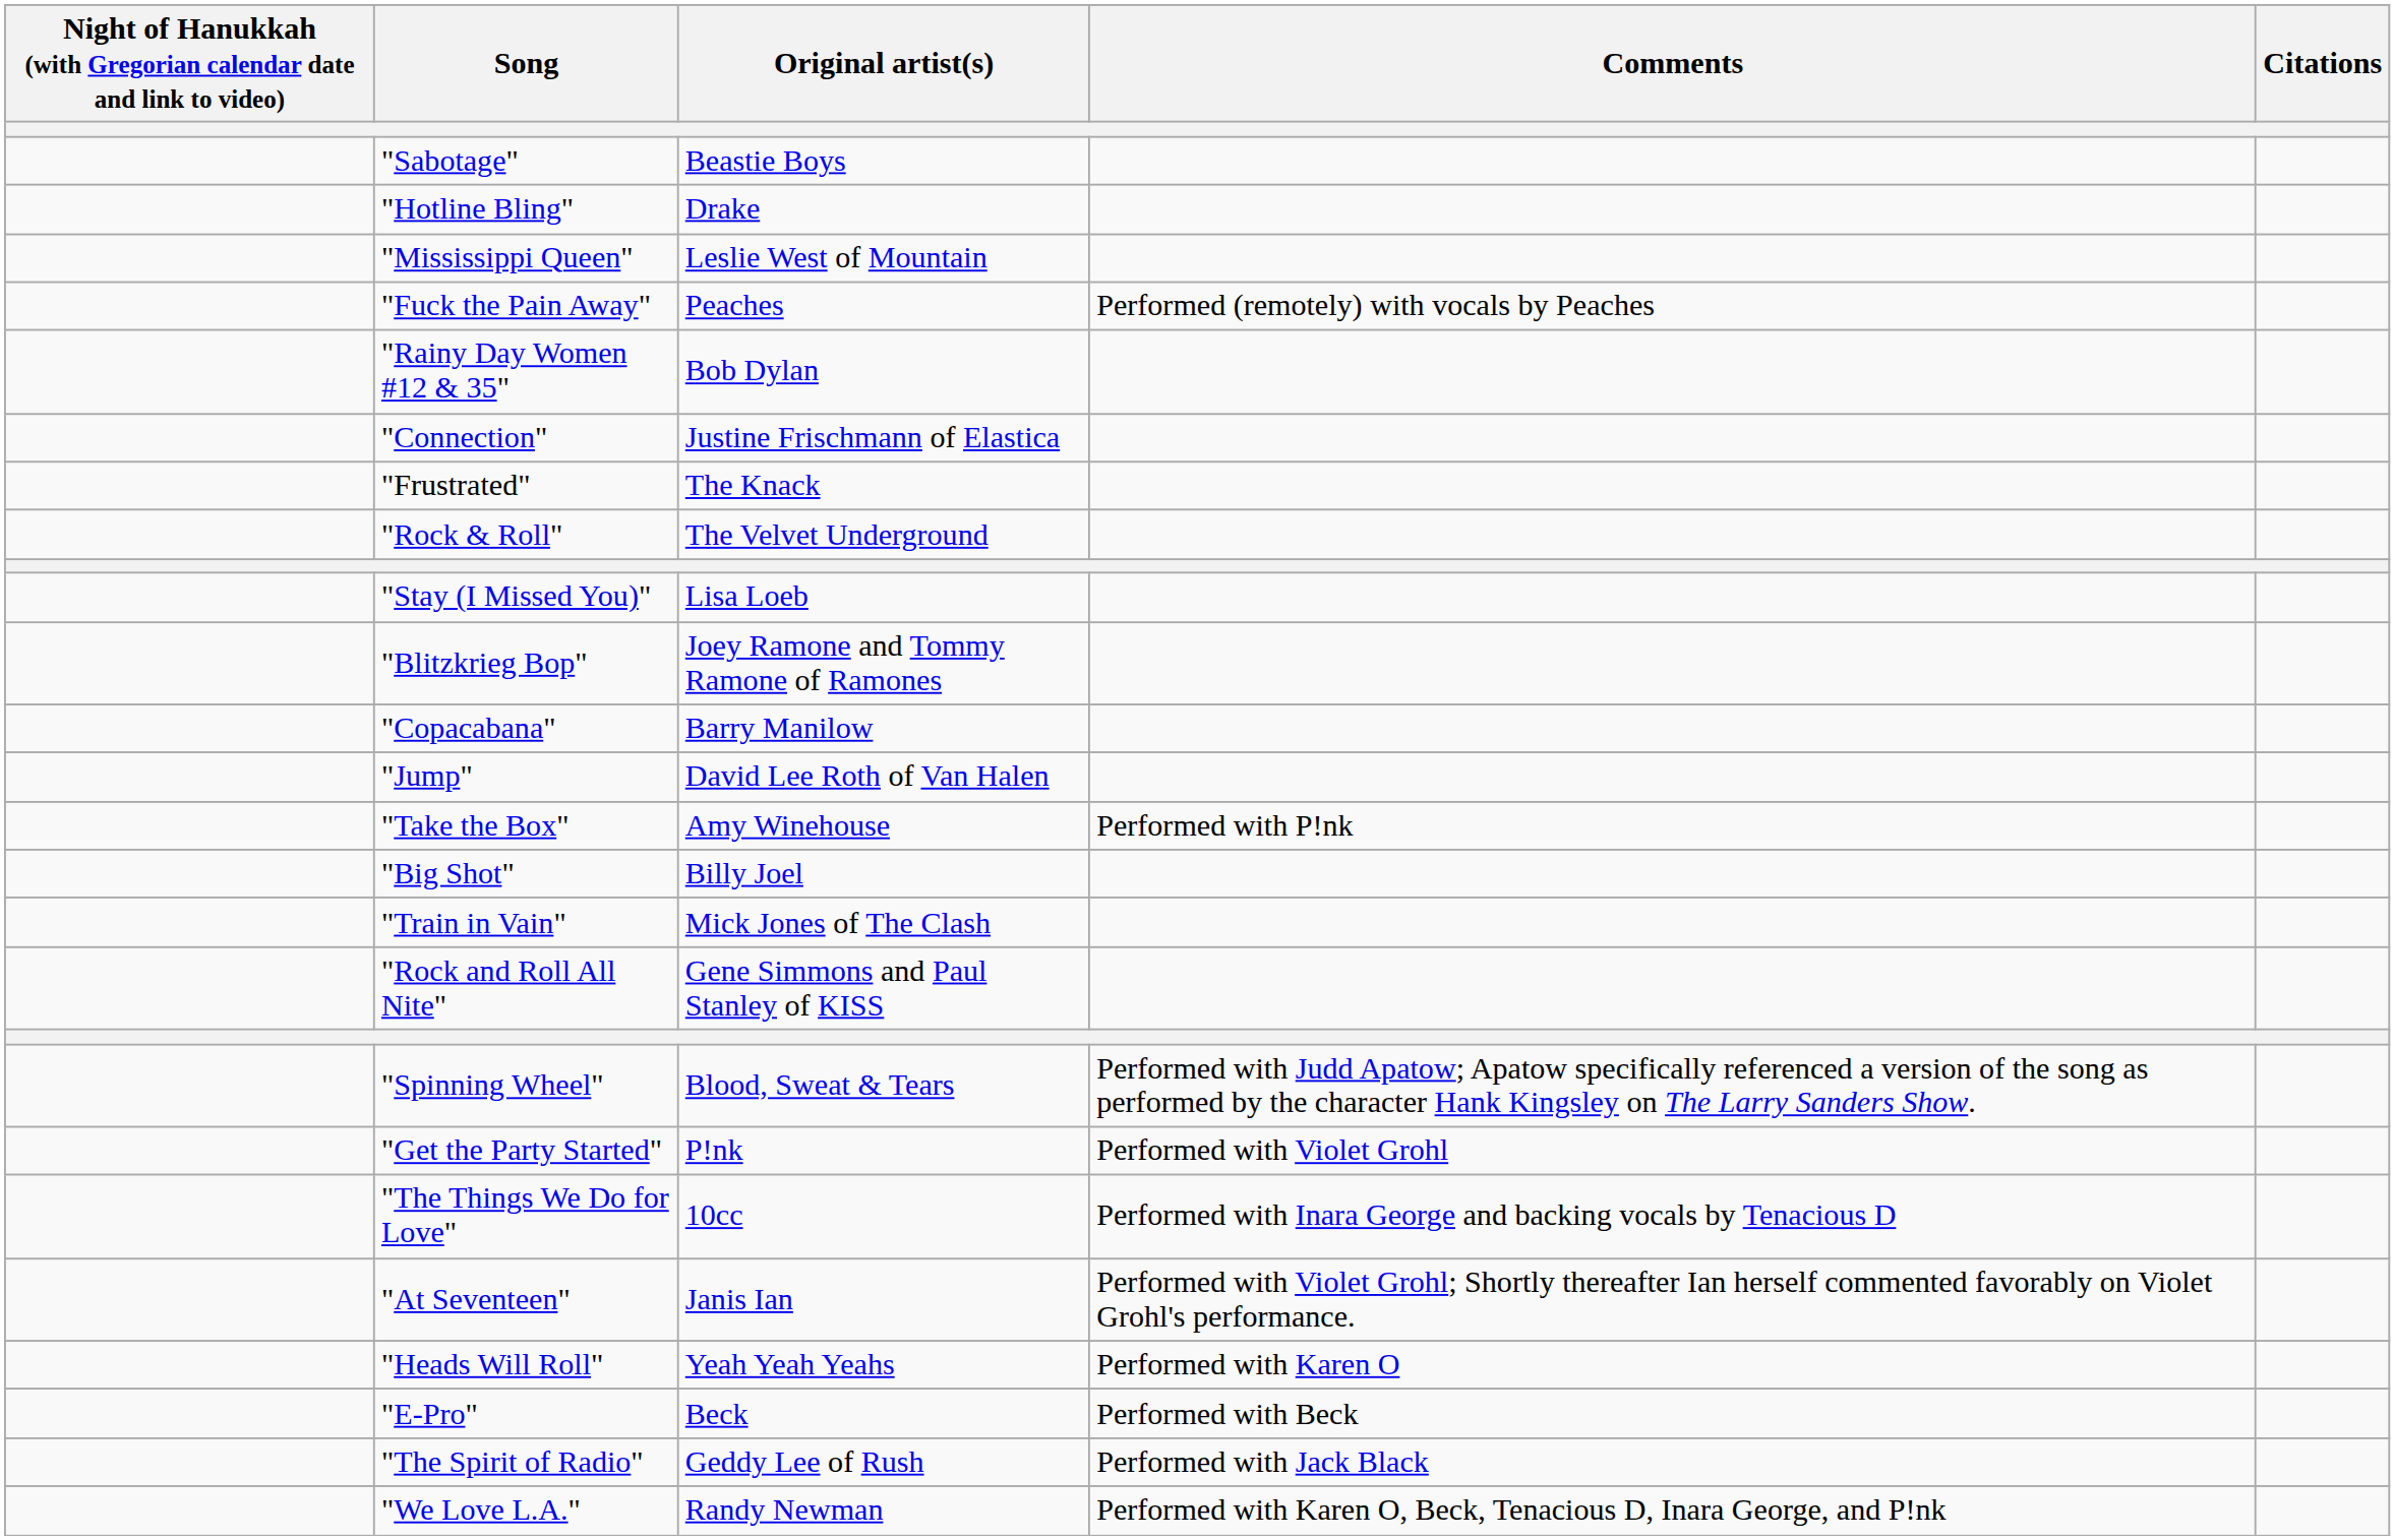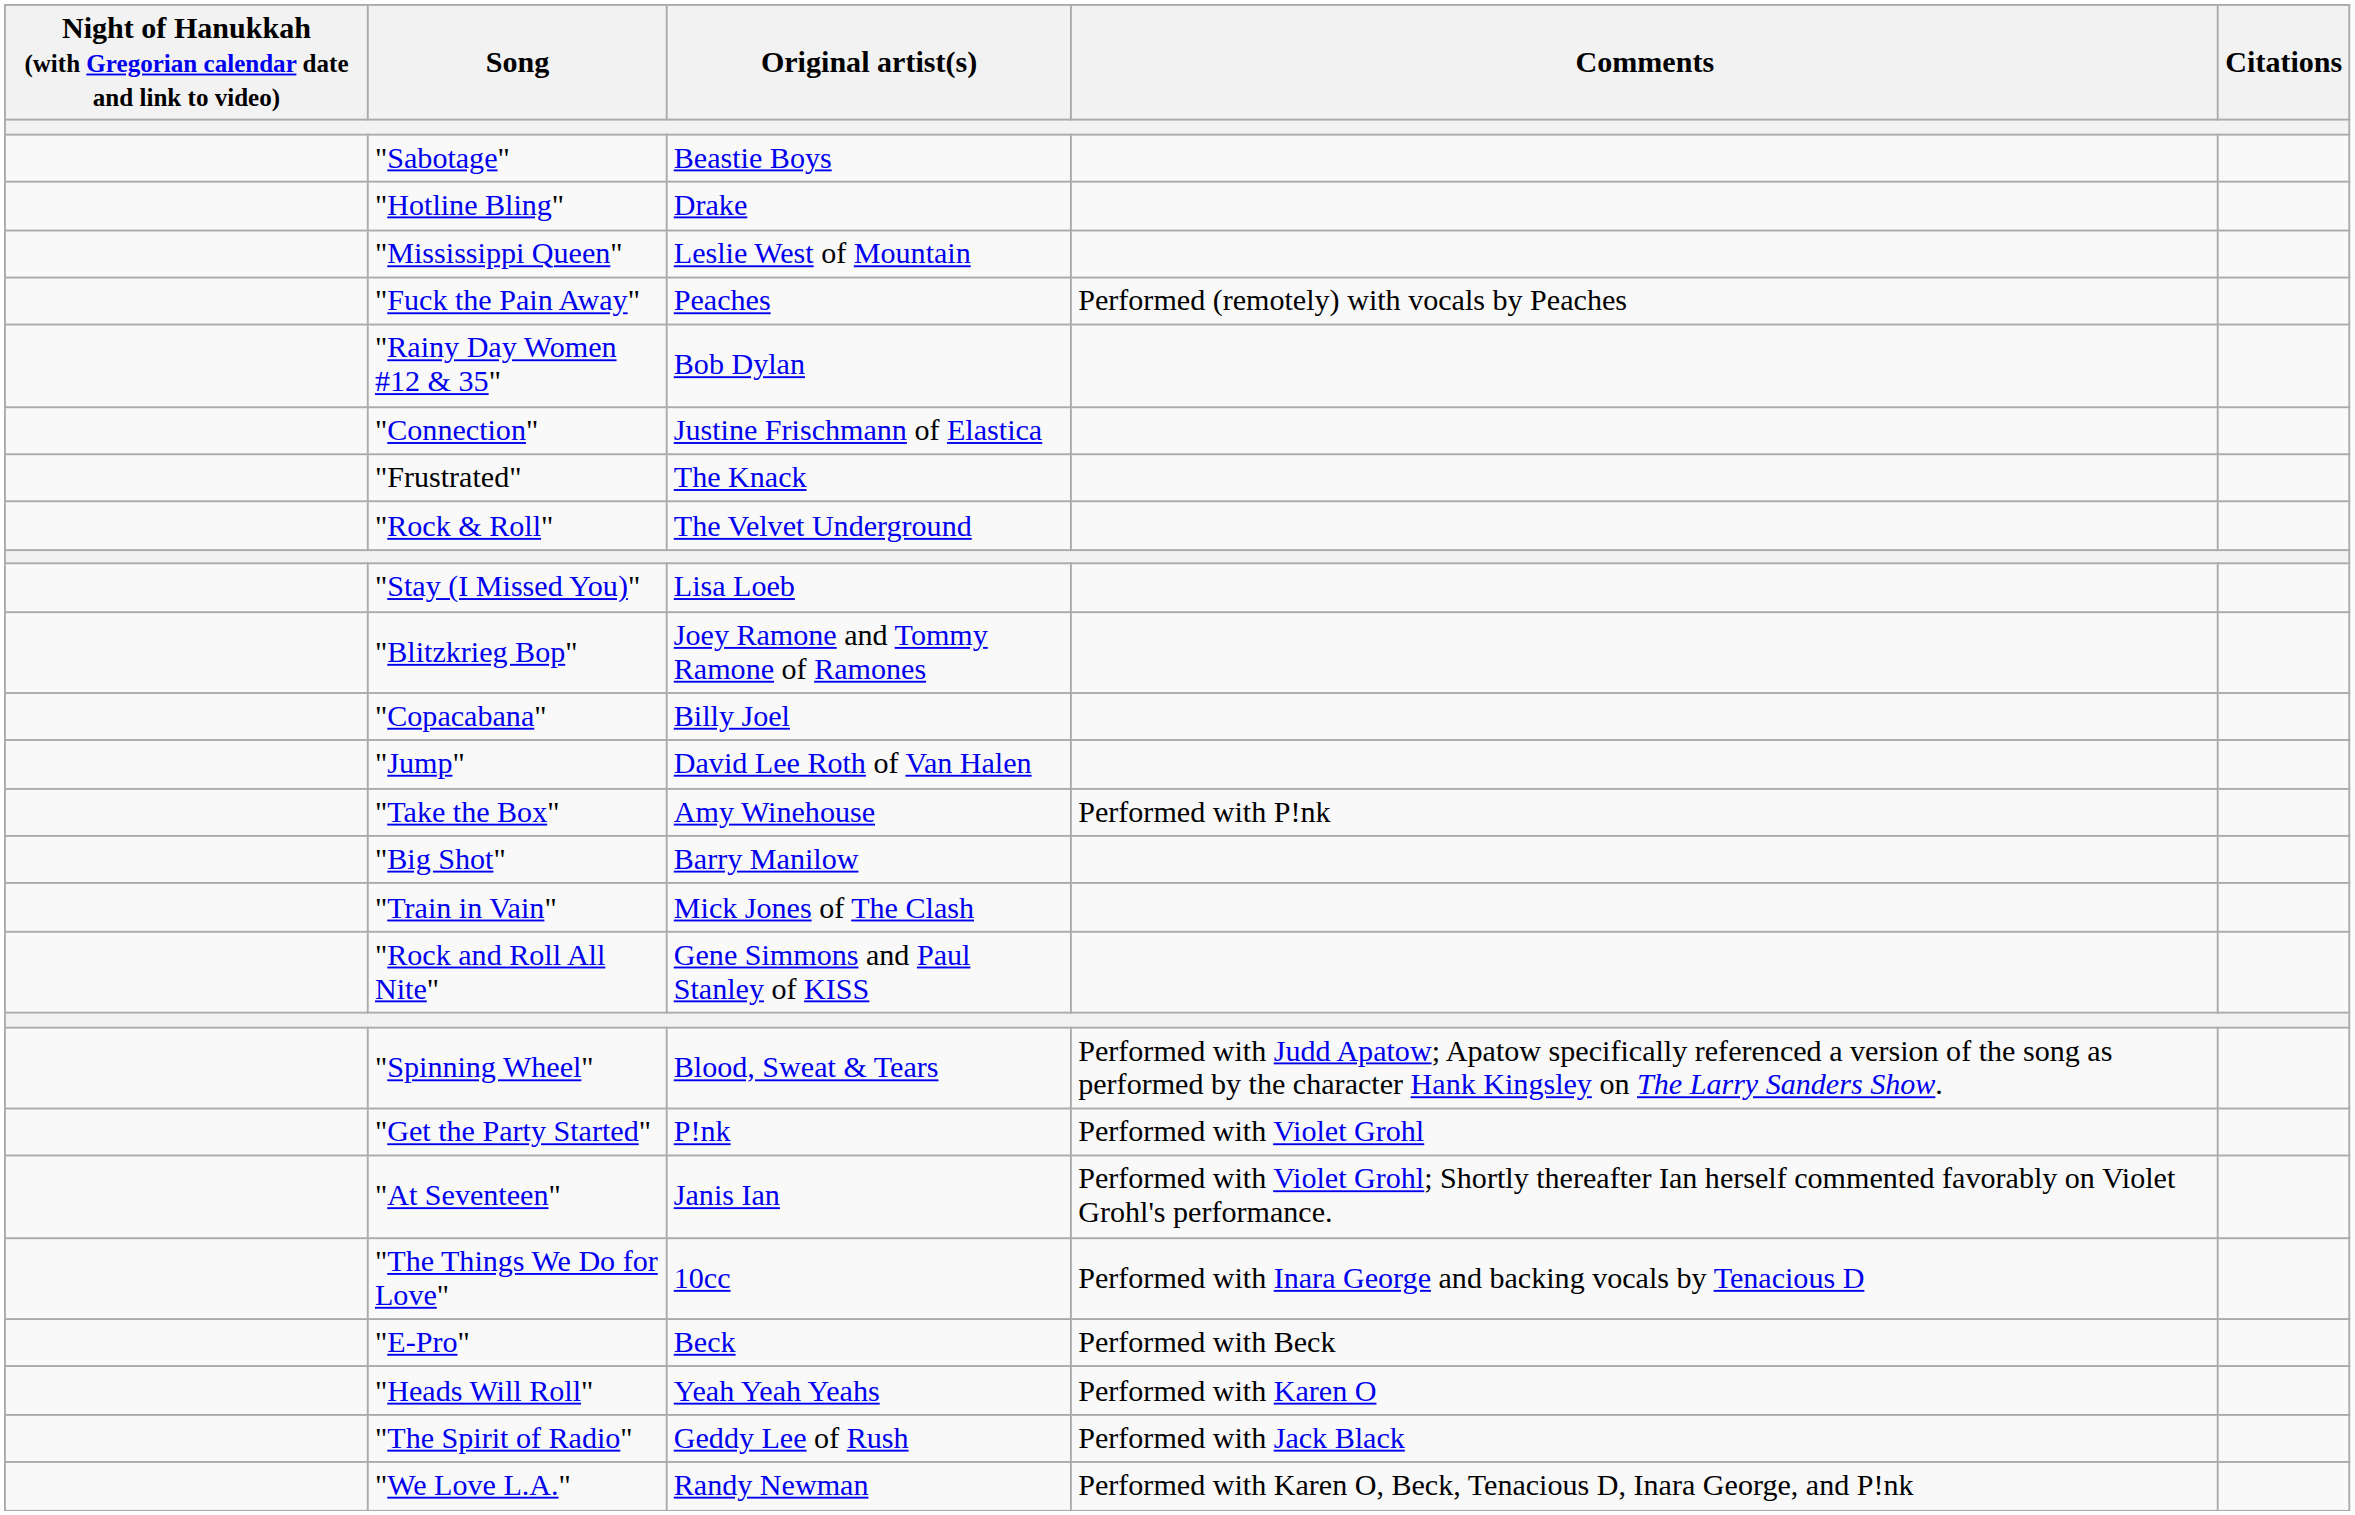 <table class="wikitable">
 <tr>
 <th>Night of Hanukkah<br><small>(with <a href='#'>Gregorian calendar</a> date and link to video)</small></th>
 <th>Song</th>
 <th>Original artist(s)</th>
 <th>Comments</th>
 <th>Citations</th>
 </tr>
 <tr>
 <th colspan="5"></th>
 </tr>
 <tr>
 <td></td>
 <td>"<a href='#'>Sabotage</a>"</td>
 <td><a href='#'>Beastie Boys</a></td>
 <td></td>
 <td></td>
 </tr>
 <tr>
 <td></td>
 <td>"<a href='#'>Hotline Bling</a>"</td>
 <td><a href='#'>Drake</a></td>
 <td></td>
 <td></td>
 </tr>
 <tr>
 <td></td>
 <td>"<a href='#'>Mississippi Queen</a>"</td>
 <td><a href='#'>Leslie West</a> of <a href='#'>Mountain</a></td>
 <td></td>
 <td></td>
 </tr>
 <tr>
 <td></td>
 <td>"<a href='#'>Fuck the Pain Away</a>"</td>
 <td><a href='#'>Peaches</a></td>
 <td>Performed (remotely) with vocals by Peaches</td>
 <td></td>
 </tr>
 <tr>
 <td></td>
 <td>"<a href='#'>Rainy Day Women #12 & 35</a>"</td>
 <td><a href='#'>Bob Dylan</a></td>
 <td></td>
 <td></td>
 </tr>
 <tr>
 <td></td>
 <td>"<a href='#'>Connection</a>"</td>
 <td><a href='#'>Justine Frischmann</a> of <a href='#'>Elastica</a></td>
 <td></td>
 <td></td>
 </tr>
 <tr>
 <td></td>
 <td>"Frustrated"</td>
 <td><a href='#'>The Knack</a></td>
 <td></td>
 <td></td>
 </tr>
 <tr>
 <td></td>
 <td>"<a href='#'>Rock & Roll</a>"</td>
 <td><a href='#'>The Velvet Underground</a></td>
 <td></td>
 <td></td>
 </tr>
 <tr>
 <th colspan="5"></th>
 </tr>
 <tr>
 <td></td>
 <td>"<a href='#'>Stay (I Missed You)</a>"</td>
 <td><a href='#'>Lisa Loeb</a></td>
 <td></td>
 <td></td>
 </tr>
 <tr>
 <td></td>
 <td>"<a href='#'>Blitzkrieg Bop</a>"</td>
 <td><a href='#'>Joey Ramone</a> and <a href='#'>Tommy Ramone</a> of <a href='#'>Ramones</a></td>
 <td></td>
 <td></td>
 </tr>
 <tr>
 <td></td>
 <td>"<a href='#'>Copacabana</a>"</td>
-<td><a href='#'>Barry Manilow</a></td>
+<td><a href='#'>Billy Joel</a></td>
 <td></td>
 <td></td>
 </tr>
 <tr>
 <td></td>
 <td>"<a href='#'>Jump</a>"</td>
 <td><a href='#'>David Lee Roth</a> of <a href='#'>Van Halen</a></td>
 <td></td>
 <td></td>
 </tr>
 <tr>
 <td></td>
 <td>"<a href='#'>Take the Box</a>"</td>
 <td><a href='#'>Amy Winehouse</a></td>
 <td>Performed with P!nk</td>
 <td></td>
 </tr>
 <tr>
 <td></td>
 <td>"<a href='#'>Big Shot</a>"</td>
-<td><a href='#'>Billy Joel</a></td>
+<td><a href='#'>Barry Manilow</a></td>
 <td></td>
 <td></td>
 </tr>
 <tr>
 <td></td>
 <td>"<a href='#'>Train in Vain</a>"</td>
 <td><a href='#'>Mick Jones</a> of <a href='#'>The Clash</a></td>
 <td></td>
 <td></td>
 </tr>
 <tr>
 <td></td>
 <td>"<a href='#'>Rock and Roll All Nite</a>"</td>
 <td><a href='#'>Gene Simmons</a> and <a href='#'>Paul Stanley</a> of <a href='#'>KISS</a></td>
 <td></td>
 <td></td>
 </tr>
 <tr>
 <th colspan="5"></th>
 </tr>
 <tr>
 <td></td>
 <td>"<a href='#'>Spinning Wheel</a>"</td>
 <td><a href='#'>Blood, Sweat & Tears</a></td>
 <td>Performed with <a href='#'>Judd Apatow</a>; Apatow specifically referenced a version of the song as performed by the character <a href='#'>Hank Kingsley</a> on <em><a href='#'>The Larry Sanders Show</a></em>.</td>
 <td></td>
 </tr>
 <tr>
 <td></td>
 <td>"<a href='#'>Get the Party Started</a>"</td>
 <td><a href='#'>P!nk</a></td>
 <td>Performed with <a href='#'>Violet Grohl</a></td>
 <td></td>
 </tr>
 <tr>
 <td></td>
+<td>"<a href='#'>At Seventeen</a>"</td>
+<td><a href='#'>Janis Ian</a></td>
+<td>Performed with <a href='#'>Violet Grohl</a>; Shortly thereafter Ian herself commented favorably on Violet Grohl's performance.</td>
+<td></td>
+</tr>
+<tr>
+<td></td>
 <td>"<a href='#'>The Things We Do for Love</a>"</td>
 <td><a href='#'>10cc</a></td>
 <td>Performed with <a href='#'>Inara George</a> and backing vocals by <a href='#'>Tenacious D</a></td>
 <td></td>
 </tr>
 <tr>
 <td></td>
-<td>"<a href='#'>At Seventeen</a>"</td>
-<td><a href='#'>Janis Ian</a></td>
-<td>Performed with <a href='#'>Violet Grohl</a>; Shortly thereafter Ian herself commented favorably on Violet Grohl's performance.</td>
+<td>"<a href='#'>E-Pro</a>"</td>
+<td><a href='#'>Beck</a></td>
+<td>Performed with Beck</td>
 <td></td>
 </tr>
 <tr>
 <td></td>
 <td>"<a href='#'>Heads Will Roll</a>"</td>
 <td><a href='#'>Yeah Yeah Yeahs</a></td>
 <td>Performed with <a href='#'>Karen O</a></td>
-<td></td>
-</tr>
-<tr>
-<td></td>
-<td>"<a href='#'>E-Pro</a>"</td>
-<td><a href='#'>Beck</a></td>
-<td>Performed with Beck</td>
 <td></td>
 </tr>
 <tr>
 <td></td>
 <td>"<a href='#'>The Spirit of Radio</a>"</td>
 <td><a href='#'>Geddy Lee</a> of <a href='#'>Rush</a></td>
 <td>Performed with <a href='#'>Jack Black</a></td>
 <td></td>
 </tr>
 <tr>
 <td></td>
 <td>"<a href='#'>We Love L.A.</a>"</td>
 <td><a href='#'>Randy Newman</a></td>
 <td>Performed with Karen O, Beck, Tenacious D, Inara George, and P!nk</td>
 <td></td>
 </tr>
 </table>
